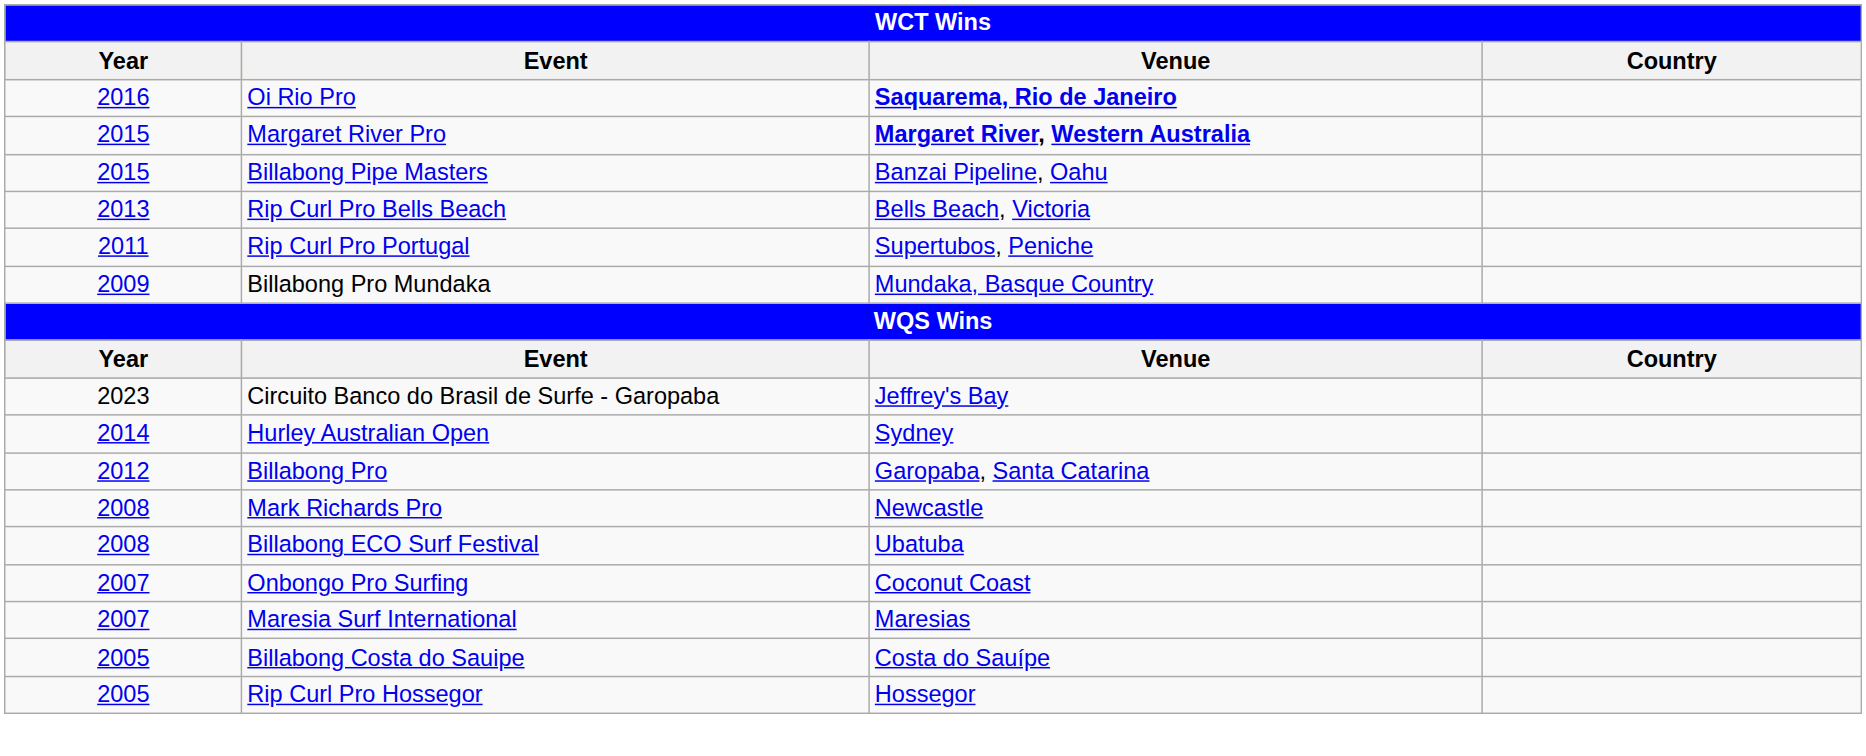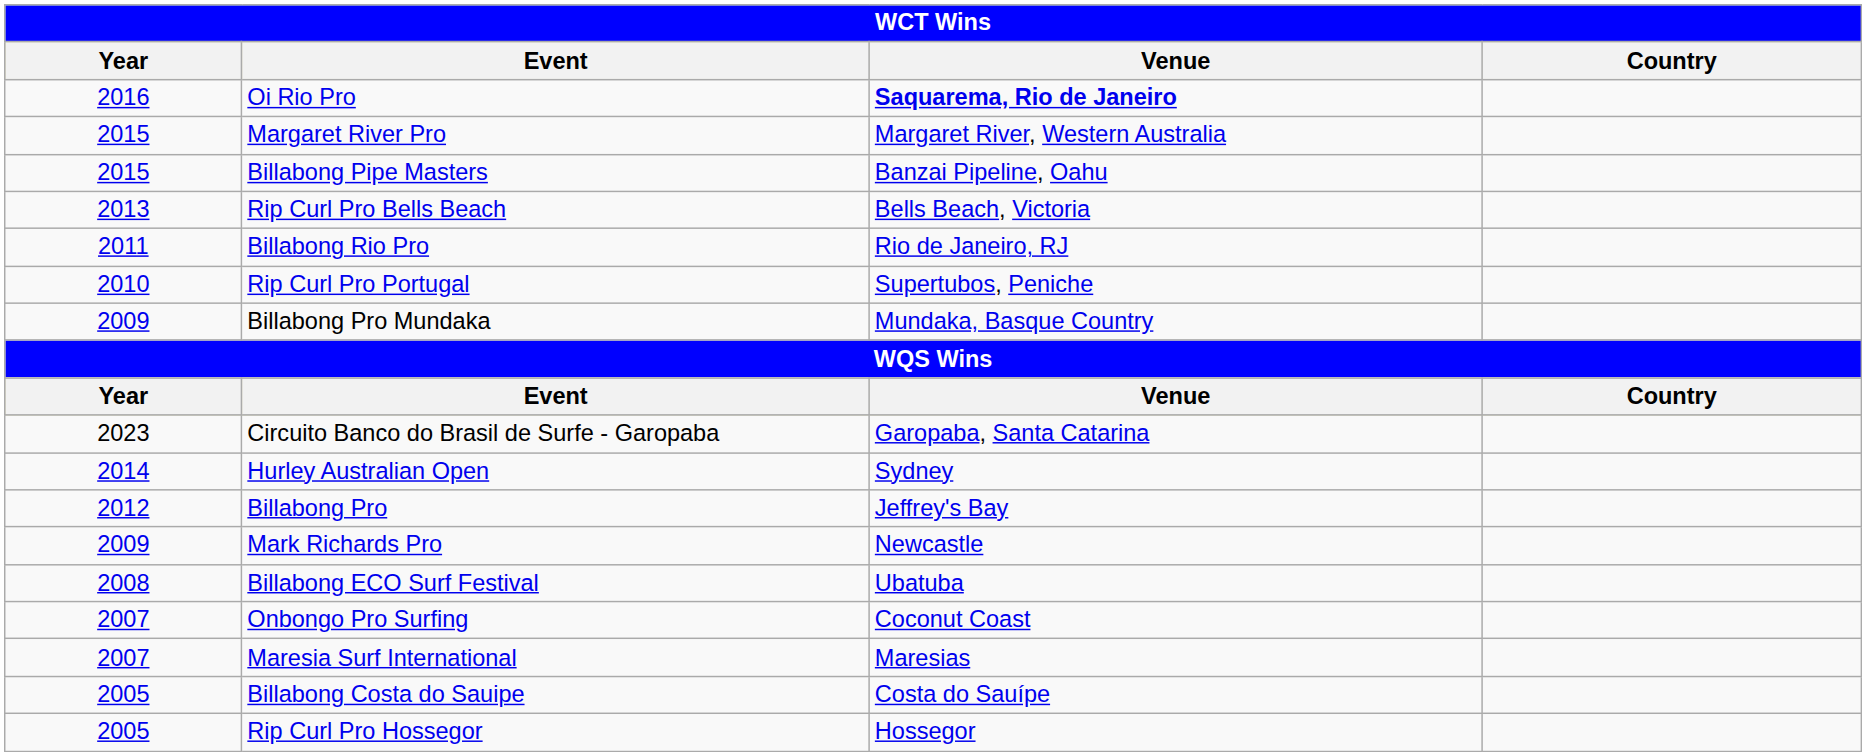 <table class="wikitable" style="width:100%;">
 <tr bgcolor=skyblue>
 <td colspan=4; style="background: blue; color: white" align="center"><strong>WCT Wins</strong></td>
 </tr>
 <tr bgcolor=#bdb76b>
 <th>Year</th>
 <th>Event</th>
 <th>Venue</th>
 <th>Country</th>
 </tr>
 <tr>
 <td style=text-align:center><a href='#'>2016</a></td>
 <td><a href='#'>Oi Rio Pro</a></td>
 <td><strong><a href='#'>Saquarema, Rio de Janeiro</a></strong></td>
 <td></td>
 </tr>
 <tr>
 <td style=text-align:center><a href='#'>2015</a></td>
 <td><a href='#'>Margaret River Pro</a></td>
-<td><strong><a href='#'>Margaret River</a>, <a href='#'>Western Australia</a></strong></td>
+<td><a href='#'>Margaret River</a>, <a href='#'>Western Australia</a></td>
 <td></td>
 </tr>
 <tr>
 <td style=text-align:center><a href='#'>2015</a></td>
 <td><a href='#'>Billabong Pipe Masters</a></td>
 <td><a href='#'>Banzai Pipeline</a>, <a href='#'>Oahu</a></td>
 <td></td>
 </tr>
 <tr>
 <td style=text-align:center><a href='#'>2013</a></td>
 <td><a href='#'>Rip Curl Pro Bells Beach</a></td>
 <td><a href='#'>Bells Beach</a>, <a href='#'>Victoria</a></td>
 <td></td>
 </tr>
 <tr>
 <td style=text-align:center><a href='#'>2011</a></td>
+<td><a href='#'>Billabong Rio Pro</a></td>
+<td><a href='#'>Rio de Janeiro, RJ</a></td>
+<td></td>
+</tr>
+<tr>
+<td style=text-align:center><a href='#'>2010</a></td>
 <td><a href='#'>Rip Curl Pro Portugal</a></td>
 <td><a href='#'>Supertubos</a>, <a href='#'>Peniche</a></td>
 <td></td>
 </tr>
 <tr>
 <td style=text-align:center><a href='#'>2009</a></td>
 <td>Billabong Pro Mundaka</td>
 <td><a href='#'>Mundaka, Basque Country</a></td>
 <td></td>
 </tr>
 <tr>
 <td colspan=4; style="background: blue; color: white" align="center"><strong>WQS Wins</strong></td>
 </tr>
 <tr bgcolor=#bdb76b>
 <th>Year</th>
 <th width=   33.8%>Event</th>
 <th width=     33%>Venue</th>
 <th>Country</th>
 </tr>
 <tr>
 <td style=text-align:center>2023</td>
 <td>Circuito Banco do Brasil de Surfe - Garopaba</td>
-<td><a href='#'>Jeffrey's Bay</a></td>
+<td><a href='#'>Garopaba</a>, <a href='#'>Santa Catarina</a></td>
 <td></td>
 </tr>
 <tr>
 <td style=text-align:center><a href='#'>2014</a></td>
 <td><a href='#'>Hurley Australian Open</a></td>
 <td><a href='#'>Sydney</a></td>
 <td></td>
 </tr>
 <tr>
 <td style=text-align:center><a href='#'>2012</a></td>
 <td><a href='#'>Billabong Pro</a></td>
-<td><a href='#'>Garopaba</a>, <a href='#'>Santa Catarina</a></td>
+<td><a href='#'>Jeffrey's Bay</a></td>
 <td></td>
 </tr>
 <tr>
-<td style=text-align:center><a href='#'>2008</a></td>
+<td style=text-align:center><a href='#'>2009</a></td>
 <td><a href='#'>Mark Richards Pro</a></td>
 <td><a href='#'>Newcastle</a></td>
 <td></td>
 </tr>
 <tr>
 <td style=text-align:center><a href='#'>2008</a></td>
 <td><a href='#'>Billabong ECO Surf Festival</a></td>
 <td><a href='#'>Ubatuba</a></td>
 <td></td>
 </tr>
 <tr>
 <td style=text-align:center><a href='#'>2007</a></td>
 <td><a href='#'>Onbongo Pro Surfing</a></td>
 <td><a href='#'>Coconut Coast</a></td>
 <td></td>
 </tr>
 <tr>
 <td style=text-align:center><a href='#'>2007</a></td>
 <td><a href='#'>Maresia Surf International</a></td>
 <td><a href='#'>Maresias</a></td>
 <td></td>
 </tr>
 <tr>
 <td style=text-align:center><a href='#'>2005</a></td>
 <td><a href='#'>Billabong Costa do Sauipe</a></td>
 <td><a href='#'>Costa do Sauípe</a></td>
 <td></td>
 </tr>
 <tr>
 <td style=text-align:center><a href='#'>2005</a></td>
 <td><a href='#'>Rip Curl Pro Hossegor</a></td>
 <td><a href='#'>Hossegor</a></td>
 <td></td>
 </tr>
 </table>
